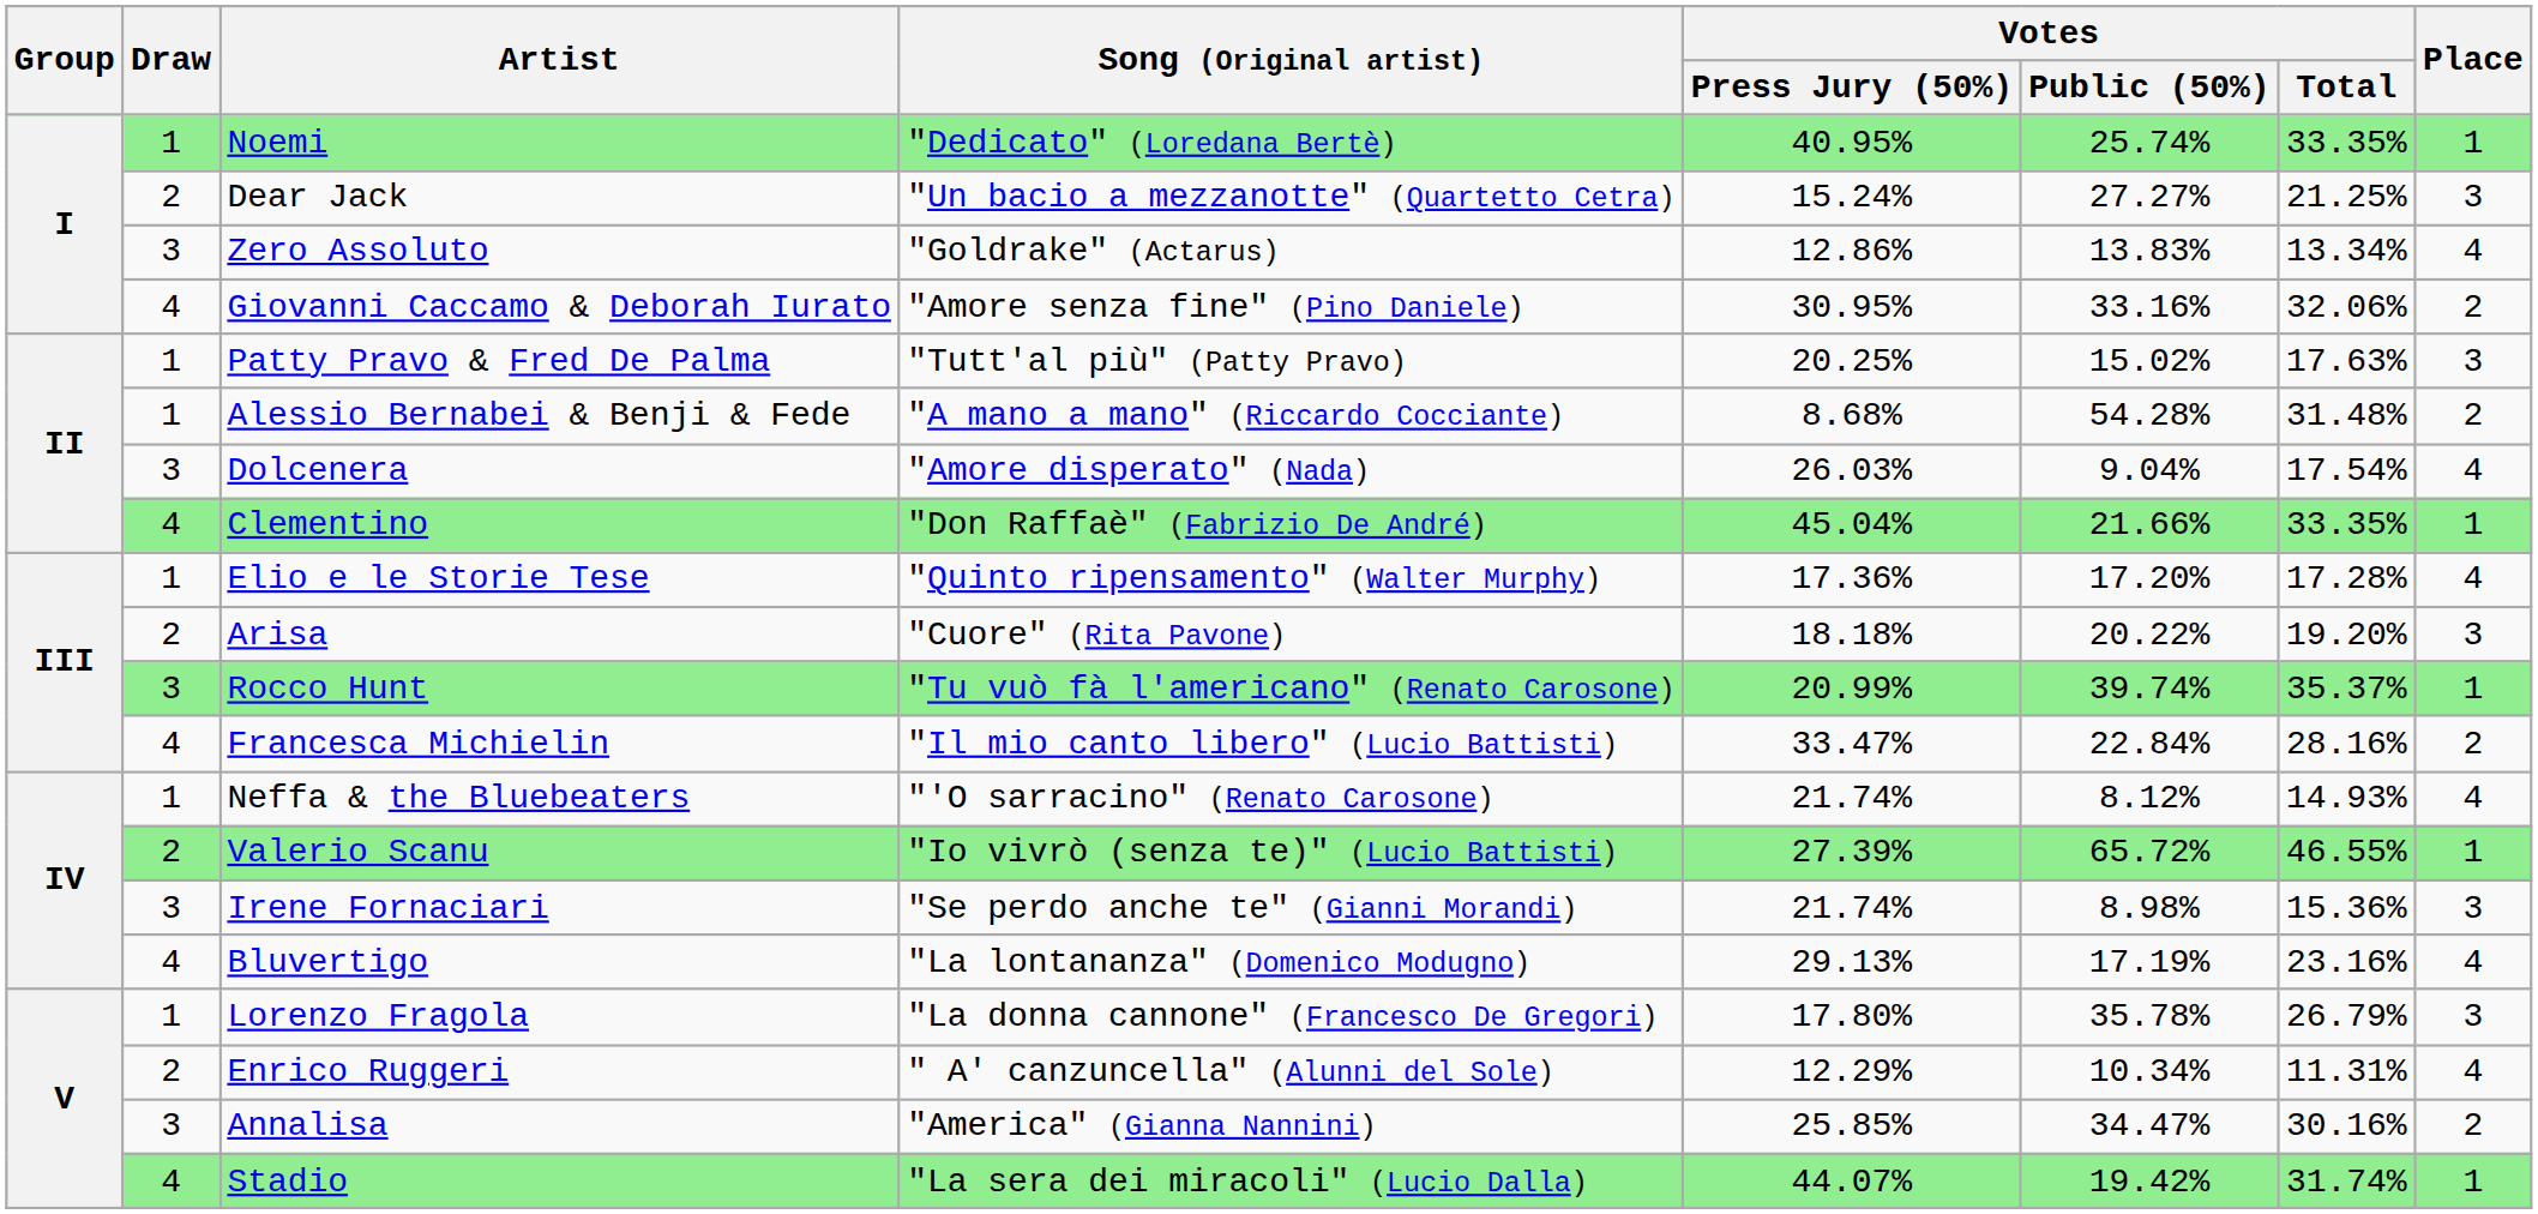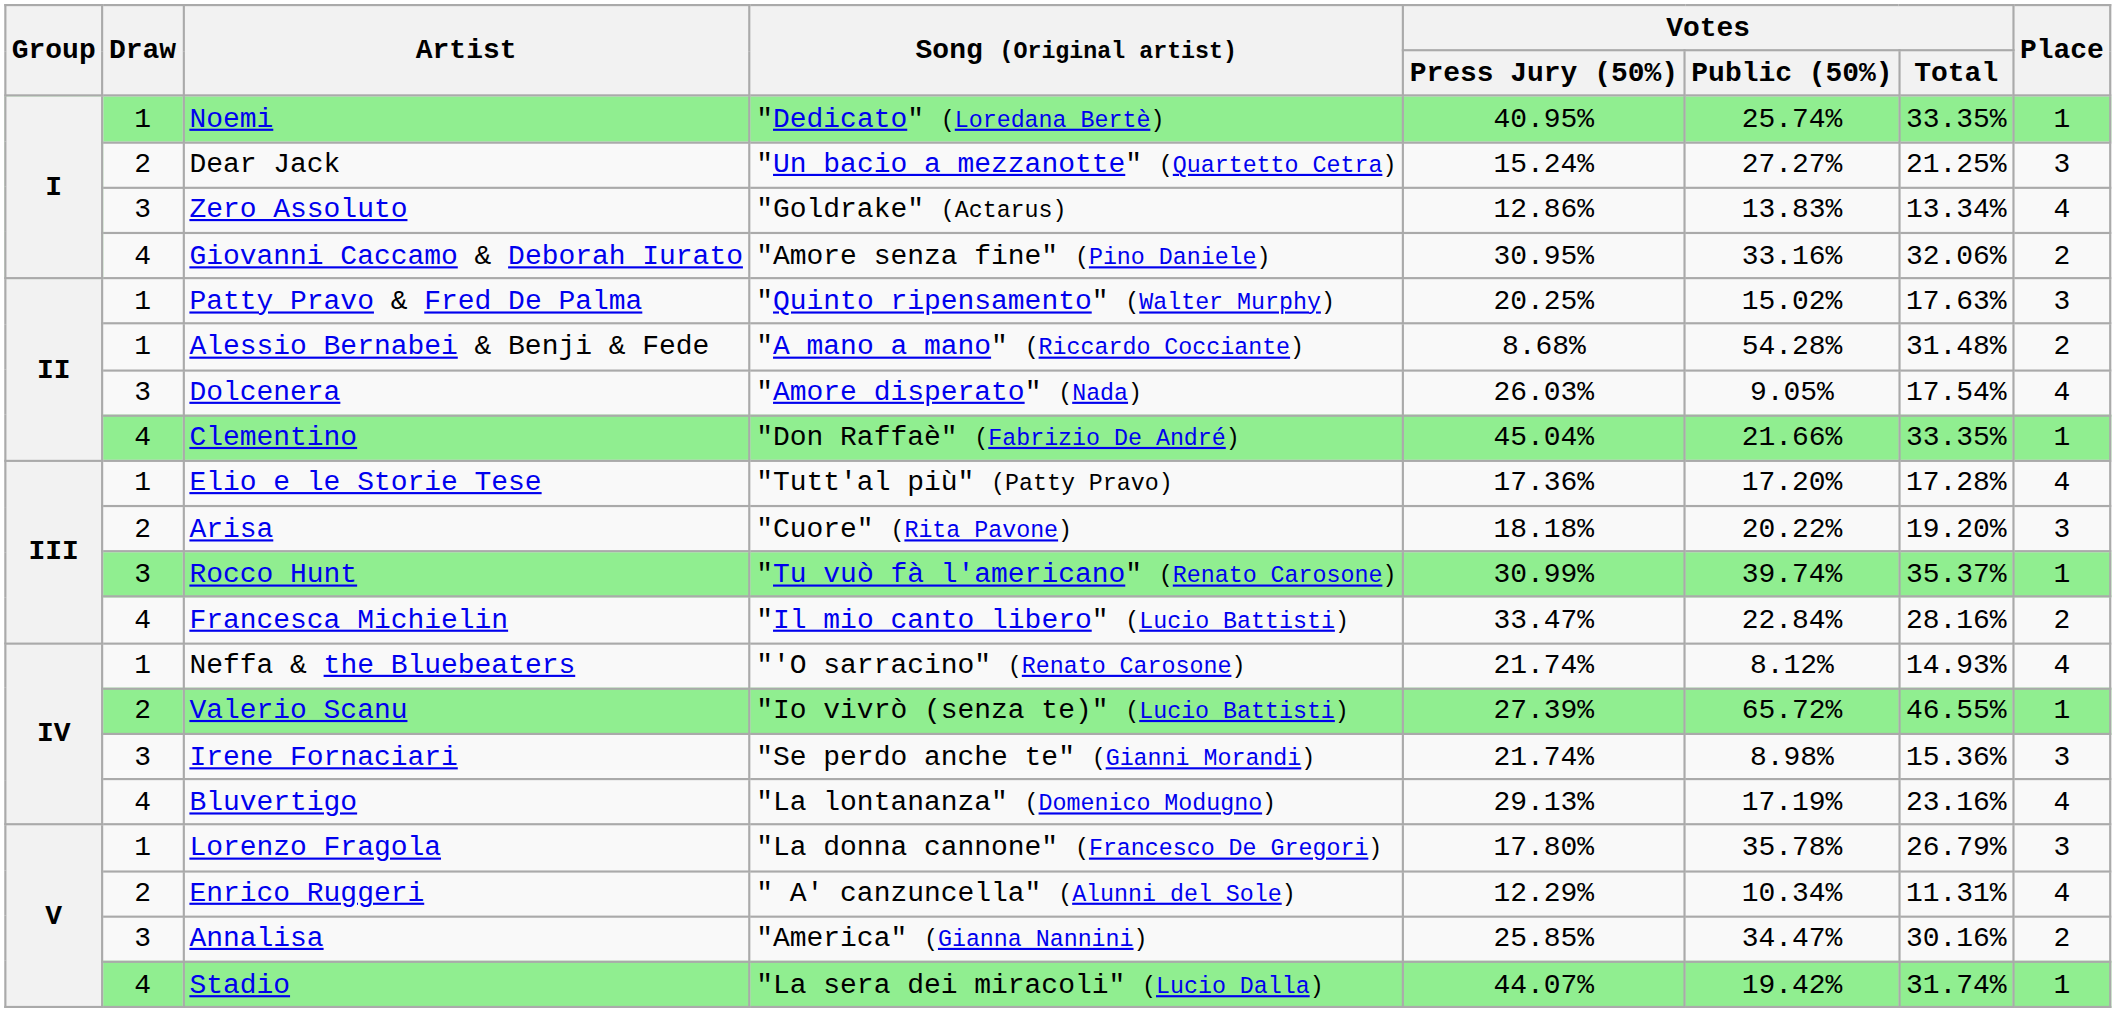 <table class="sortable wikitable" style="margin: 1em auto 1em auto; text-align:center">
 <tr>
 <th rowspan="2">Group</th>
 <th rowspan="2">Draw</th>
 <th rowspan="2">Artist</th>
 <th rowspan="2">Song <small>(Original artist)</small></th>
 <th colspan="3" class="unsortable">Votes</th>
 <th rowspan="2">Place</th>
 </tr>
 <tr>
 <th>Press Jury (50%)</th>
 <th>Public (50%)</th>
 <th>Total</th>
 </tr>
 <tr style="background:#90EE90">
 <th rowspan=4 class="unsortable">I</th>
 <td>1</td>
 <td align="left"><a href='#'>Noemi</a></td>
 <td align="left">"<a href='#'>Dedicato</a>" <small>(<a href='#'>Loredana Bertè</a>)</small></td>
 <td>40.95%</td>
 <td>25.74%</td>
 <td>33.35%</td>
 <td>1</td>
 </tr>
 <tr>
 <td>2</td>
 <td align="left">Dear Jack</td>
 <td align="left">"<a href='#'>Un bacio a mezzanotte</a>" <small>(<a href='#'>Quartetto Cetra</a>)</small></td>
 <td>15.24%</td>
 <td>27.27%</td>
 <td>21.25%</td>
 <td>3</td>
 </tr>
 <tr>
 <td>3</td>
 <td align="left"><a href='#'>Zero Assoluto</a></td>
 <td align="left">"Goldrake" <small>(Actarus)</small></td>
 <td>12.86%</td>
 <td>13.83%</td>
 <td>13.34%</td>
 <td>4</td>
 </tr>
 <tr>
 <td>4</td>
 <td align="left"><a href='#'>Giovanni Caccamo</a> & <a href='#'>Deborah Iurato</a></td>
 <td align="left">"Amore senza fine" <small>(<a href='#'>Pino Daniele</a>)</small></td>
 <td>30.95%</td>
 <td>33.16%</td>
 <td>32.06%</td>
 <td>2</td>
 </tr>
 <tr>
 <th rowspan=4 class="unsortable">II</th>
 <td>1</td>
 <td align="left"><a href='#'>Patty Pravo</a> & <a href='#'>Fred De Palma</a></td>
-<td align="left">"Tutt'al più" <small>(Patty Pravo)</small></td>
+<td align="left">"<a href='#'>Quinto ripensamento</a>" <small>(<a href='#'>Walter Murphy</a>)</small></td>
 <td>20.25%</td>
 <td>15.02%</td>
 <td>17.63%</td>
 <td>3</td>
 </tr>
 <tr>
 <td>1</td>
 <td align="left"><a href='#'>Alessio Bernabei</a> & Benji & Fede</td>
 <td align="left">"<a href='#'>A mano a mano</a>" <small>(<a href='#'>Riccardo Cocciante</a>)</small></td>
 <td>8.68%</td>
 <td>54.28%</td>
 <td>31.48%</td>
 <td>2</td>
 </tr>
 <tr>
 <td>3</td>
 <td align="left"><a href='#'>Dolcenera</a></td>
 <td align="left">"<a href='#'>Amore disperato</a>" <small>(<a href='#'>Nada</a>)</small></td>
 <td>26.03%</td>
-<td>9.04%</td>
+<td>9.05%</td>
 <td>17.54%</td>
 <td>4</td>
 </tr>
 <tr style="background:#90EE90">
 <td>4</td>
 <td align="left"><a href='#'>Clementino</a></td>
 <td align="left">"Don Raffaè" <small>(<a href='#'>Fabrizio De André</a>)</small></td>
 <td>45.04%</td>
 <td>21.66%</td>
 <td>33.35%</td>
 <td>1</td>
 </tr>
 <tr>
 <th rowspan=4 class="unsortable">III</th>
 <td>1</td>
 <td align="left"><a href='#'>Elio e le Storie Tese</a></td>
-<td align="left">"<a href='#'>Quinto ripensamento</a>" <small>(<a href='#'>Walter Murphy</a>)</small></td>
+<td align="left">"Tutt'al più" <small>(Patty Pravo)</small></td>
 <td>17.36%</td>
 <td>17.20%</td>
 <td>17.28%</td>
 <td>4</td>
 </tr>
 <tr>
 <td>2</td>
 <td align="left"><a href='#'>Arisa</a></td>
 <td align="left">"Cuore" <small>(<a href='#'>Rita Pavone</a>)</small></td>
 <td>18.18%</td>
 <td>20.22%</td>
 <td>19.20%</td>
 <td>3</td>
 </tr>
 <tr style="background:#90EE90">
 <td>3</td>
 <td align="left"><a href='#'>Rocco Hunt</a></td>
 <td align="left">"<a href='#'>Tu vuò fà l'americano</a>" <small>(<a href='#'>Renato Carosone</a>)</small></td>
-<td>20.99%</td>
+<td>30.99%</td>
 <td>39.74%</td>
 <td>35.37%</td>
 <td>1</td>
 </tr>
 <tr>
 <td>4</td>
 <td align="left"><a href='#'>Francesca Michielin</a></td>
 <td align="left">"<a href='#'>Il mio canto libero</a>" <small>(<a href='#'>Lucio Battisti</a>)</small></td>
 <td>33.47%</td>
 <td>22.84%</td>
 <td>28.16%</td>
 <td>2</td>
 </tr>
 <tr>
 <th rowspan=4 class="unsortable">IV</th>
 <td>1</td>
 <td align="left">Neffa & <a href='#'>the Bluebeaters</a></td>
 <td align="left">"'O sarracino" <small>(<a href='#'>Renato Carosone</a>)</small></td>
 <td>21.74%</td>
 <td>8.12%</td>
 <td>14.93%</td>
 <td>4</td>
 </tr>
 <tr style="background:#90EE90">
 <td>2</td>
 <td align="left"><a href='#'>Valerio Scanu</a></td>
 <td align="left">"Io vivrò (senza te)" <small>(<a href='#'>Lucio Battisti</a>)</small></td>
 <td>27.39%</td>
 <td>65.72%</td>
 <td>46.55%</td>
 <td>1</td>
 </tr>
 <tr>
 <td>3</td>
 <td align="left"><a href='#'>Irene Fornaciari</a></td>
 <td align="left">"Se perdo anche te" <small>(<a href='#'>Gianni Morandi</a>)</small></td>
 <td>21.74%</td>
 <td>8.98%</td>
 <td>15.36%</td>
 <td>3</td>
 </tr>
 <tr>
 <td>4</td>
 <td align="left"><a href='#'>Bluvertigo</a></td>
 <td align="left">"La lontananza" <small>(<a href='#'>Domenico Modugno</a>)</small></td>
 <td>29.13%</td>
 <td>17.19%</td>
 <td>23.16%</td>
 <td>4</td>
 </tr>
 <tr>
 <th rowspan=4 class="unsortable">V</th>
 <td>1</td>
 <td align="left"><a href='#'>Lorenzo Fragola</a></td>
 <td align="left">"La donna cannone" <small>(<a href='#'>Francesco De Gregori</a>)</small></td>
 <td>17.80%</td>
 <td>35.78%</td>
 <td>26.79%</td>
 <td>3</td>
 </tr>
 <tr>
 <td>2</td>
 <td align="left"><a href='#'>Enrico Ruggeri</a></td>
 <td align="left">" A' canzuncella" <small>(<a href='#'>Alunni del Sole</a>)</small></td>
 <td>12.29%</td>
 <td>10.34%</td>
 <td>11.31%</td>
 <td>4</td>
 </tr>
 <tr>
 <td>3</td>
 <td align="left"><a href='#'>Annalisa</a></td>
 <td align="left">"America" <small>(<a href='#'>Gianna Nannini</a>)</small></td>
 <td>25.85%</td>
 <td>34.47%</td>
 <td>30.16%</td>
 <td>2</td>
 </tr>
 <tr style="background:#90EE90">
 <td>4</td>
 <td align="left"><a href='#'>Stadio</a></td>
 <td align="left">"La sera dei miracoli" <small>(<a href='#'>Lucio Dalla</a>)</small></td>
 <td>44.07%</td>
 <td>19.42%</td>
 <td>31.74%</td>
 <td>1</td>
 </tr>
 </table>
